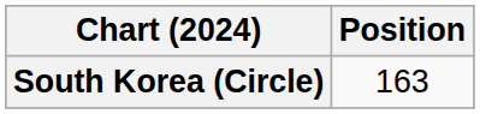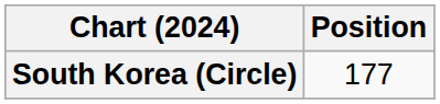 <table class="wikitable plainrowheaders" style="text-align:center">
 <tr>
 <th scope="col">Chart (2024)</th>
 <th scope="col">Position</th>
 </tr>
 <tr>
 <th scope="row">South Korea (Circle)</th>
-<td>163</td>
+<td>177</td>
 </tr>
 </table>
